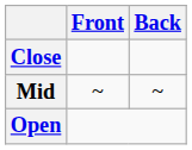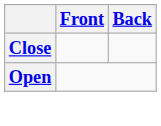 <table class="wikitable" style="text-align: center;">
 <tr>
 <th></th>
 <th><a href='#'>Front</a></th>
 <th><a href='#'>Back</a></th>
 </tr>
 <tr>
 <th><a href='#'>Close</a></th>
 <td></td>
 <td></td>
 </tr>
 <tr>
-<th>Mid</th>
-<td> ~ </td>
-<td> ~ </td>
-</tr>
-<tr>
 <th><a href='#'>Open</a></th>
 <td colspan=2></td>
 </tr>
 </table>
